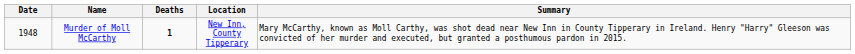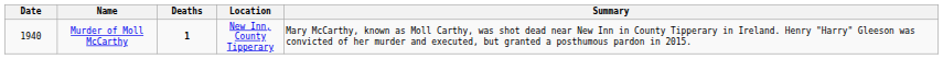 <table class="sortable wikitable" width="100%" style="text-align:center; font-size:90%;">
 <tr>
 <th width="65px">Date</th>
 <th width="130px">Name</th>
 <th width="75px">Deaths</th>
 <th width="85px">Location</th>
 <th>Summary</th>
 </tr>
 <tr>
-<td>1948</td>
+<td>1940</td>
 <td><a href='#'>Murder of Moll McCarthy</a></td>
 <td><strong>1</strong></td>
 <td><a href='#'>New Inn, County Tipperary</a></td>
 <td align=left>Mary McCarthy, known as Moll Carthy, was shot dead near New Inn in County Tipperary in Ireland. Henry "Harry" Gleeson was convicted of her murder and executed, but granted a posthumous pardon in 2015.</td>
 </tr>
 </table>
